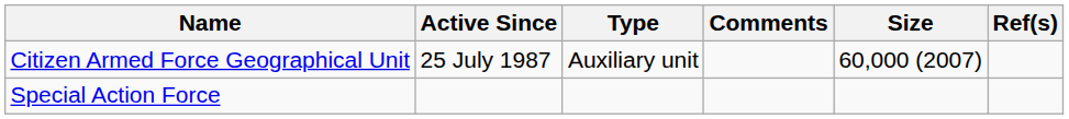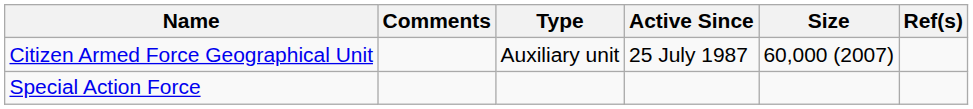 <table class="wikitable plainrowheaders">
 <tr>
 <th scope="col">Name</th>
+<th scope="col">Comments</th>
+<th scope="col">Type</th>
 <th scope="col">Active Since</th>
-<th scope="col">Type</th>
-<th scope="col">Comments</th>
 <th scope="col">Size</th>
 <th scope="col">Ref(s)</th>
 </tr>
 <tr>
 <td><a href='#'>Citizen Armed Force Geographical Unit</a></td>
+<td></td>
+<td>Auxiliary unit</td>
 <td>25 July 1987</td>
-<td>Auxiliary unit</td>
-<td></td>
 <td>60,000 (2007)</td>
 <td></td>
 </tr>
 <tr>
 <td><a href='#'>Special Action Force</a></td>
 <td></td>
 <td></td>
 <td></td>
 <td></td>
 <td></td>
 </tr>
 </table>
